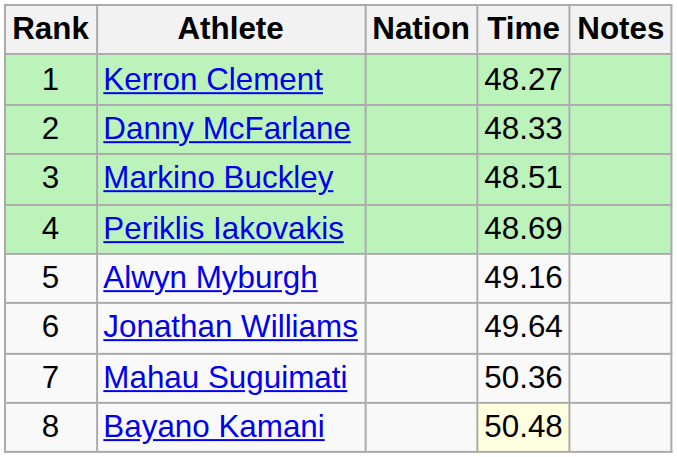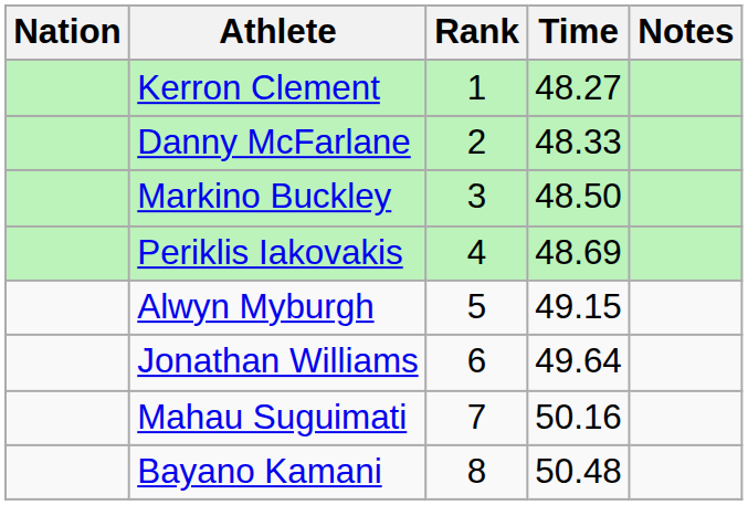 <table class="wikitable sortable" style="text-align:center">
 <tr>
+<th>Nation</th>
+<th>Athlete</th>
 <th>Rank</th>
-<th>Athlete</th>
-<th>Nation</th>
 <th>Time</th>
 <th>Notes</th>
 </tr>
 <tr bgcolor=bbf3bb>
+<td align=left></td>
+<td align=left><a href='#'>Kerron Clement</a></td>
 <td>1</td>
-<td align=left><a href='#'>Kerron Clement</a></td>
-<td align=left></td>
 <td>48.27</td>
 <td></td>
 </tr>
 <tr bgcolor=bbf3bb>
+<td align=left></td>
+<td align=left><a href='#'>Danny McFarlane</a></td>
 <td>2</td>
-<td align=left><a href='#'>Danny McFarlane</a></td>
-<td align=left></td>
 <td>48.33</td>
 <td></td>
 </tr>
 <tr bgcolor=bbf3bb>
+<td align=left></td>
+<td align=left><a href='#'>Markino Buckley</a></td>
 <td>3</td>
-<td align=left><a href='#'>Markino Buckley</a></td>
-<td align=left></td>
-<td>48.51</td>
+<td>48.50</td>
 <td></td>
 </tr>
 <tr bgcolor=bbf3bb>
+<td align=left></td>
+<td align=left><a href='#'>Periklis Iakovakis</a></td>
 <td>4</td>
-<td align=left><a href='#'>Periklis Iakovakis</a></td>
-<td align=left></td>
 <td>48.69</td>
 <td></td>
 </tr>
 <tr>
+<td align=left></td>
+<td align=left><a href='#'>Alwyn Myburgh</a></td>
 <td>5</td>
-<td align=left><a href='#'>Alwyn Myburgh</a></td>
-<td align=left></td>
-<td>49.16</td>
+<td>49.15</td>
 <td></td>
 </tr>
 <tr>
+<td align=left></td>
+<td align=left><a href='#'>Jonathan Williams</a></td>
 <td>6</td>
-<td align=left><a href='#'>Jonathan Williams</a></td>
-<td align=left></td>
 <td>49.64</td>
 <td></td>
 </tr>
 <tr>
+<td align=left></td>
+<td align=left><a href='#'>Mahau Suguimati</a></td>
 <td>7</td>
-<td align=left><a href='#'>Mahau Suguimati</a></td>
-<td align=left></td>
-<td>50.36</td>
+<td>50.16</td>
 <td></td>
 </tr>
 <tr>
+<td align=left></td>
+<td align=left><a href='#'>Bayano Kamani</a></td>
 <td>8</td>
-<td align=left><a href='#'>Bayano Kamani</a></td>
-<td align=left></td>
-<td style="background: lightyellow;">50.48</td>
+<td>50.48</td>
 <td></td>
 </tr>
 </table>
